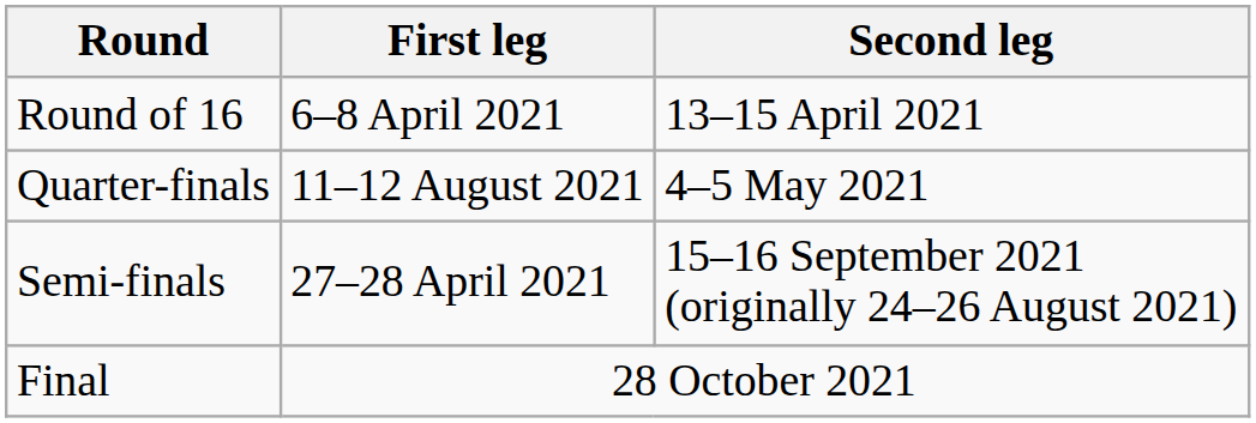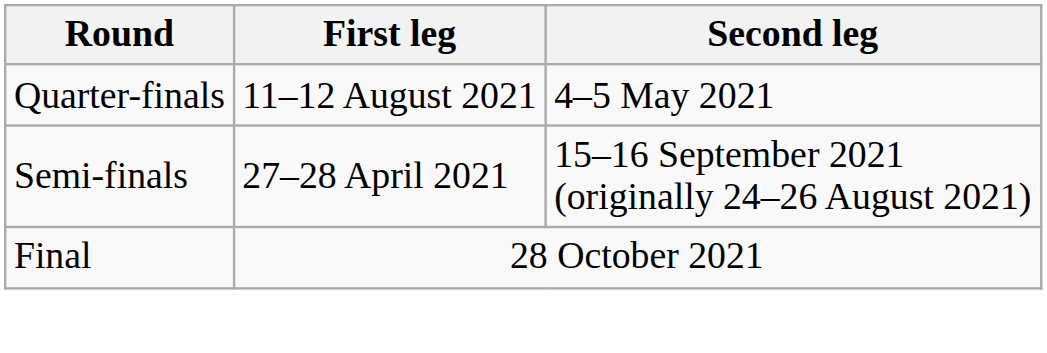 <table class="wikitable">
 <tr>
 <th>Round</th>
 <th>First leg</th>
 <th>Second leg</th>
-</tr>
-<tr>
-<td>Round of 16</td>
-<td>6–8 April 2021</td>
-<td>13–15 April 2021</td>
 </tr>
 <tr>
 <td>Quarter-finals</td>
 <td>11–12 August 2021</td>
 <td>4–5 May 2021</td>
 </tr>
 <tr>
 <td>Semi-finals</td>
 <td>27–28 April 2021</td>
 <td>15–16 September 2021<br>(originally 24–26 August 2021)</td>
 </tr>
 <tr>
 <td>Final</td>
 <td colspan=2 align=center>28 October 2021</td>
 </tr>
 </table>
